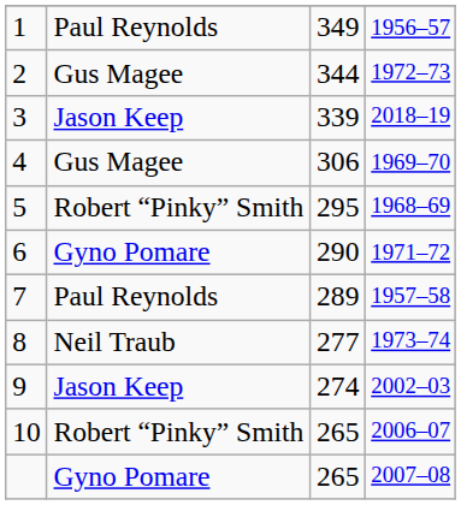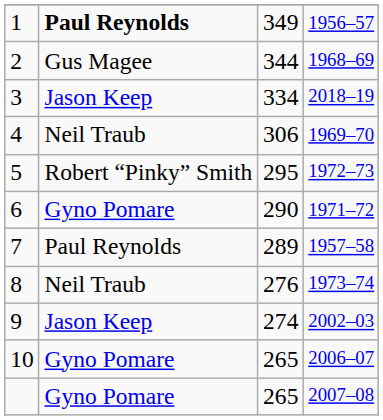 <table class="wikitable">
 <tr>
 </tr>
 <tr>
 <td>1</td>
-<td>Paul Reynolds</td>
+<td><strong>Paul Reynolds</strong></td>
 <td>349</td>
 <td style="font-size:80%;"><a href='#'>1956–57</a></td>
 </tr>
 <tr>
 <td>2</td>
 <td>Gus Magee</td>
 <td>344</td>
-<td style="font-size:80%;"><a href='#'>1972–73</a></td>
+<td style="font-size:80%;"><a href='#'>1968–69</a></td>
 </tr>
 <tr>
 <td>3</td>
 <td><a href='#'>Jason Keep</a></td>
-<td>339</td>
+<td>334</td>
 <td style="font-size:80%;"><a href='#'>2018–19</a></td>
 </tr>
 <tr>
 <td>4</td>
-<td>Gus Magee</td>
+<td>Neil Traub</td>
 <td>306</td>
 <td style="font-size:80%;"><a href='#'>1969–70</a></td>
 </tr>
 <tr>
 <td>5</td>
 <td>Robert “Pinky” Smith</td>
 <td>295</td>
-<td style="font-size:80%;"><a href='#'>1968–69</a></td>
+<td style="font-size:80%;"><a href='#'>1972–73</a></td>
 </tr>
 <tr>
 <td>6</td>
 <td><a href='#'>Gyno Pomare</a></td>
 <td>290</td>
 <td style="font-size:80%;"><a href='#'>1971–72</a></td>
 </tr>
 <tr>
 <td>7</td>
 <td>Paul Reynolds</td>
 <td>289</td>
 <td style="font-size:80%;"><a href='#'>1957–58</a></td>
 </tr>
 <tr>
 <td>8</td>
 <td>Neil Traub</td>
-<td>277</td>
+<td>276</td>
 <td style="font-size:80%;"><a href='#'>1973–74</a></td>
 </tr>
 <tr>
 <td>9</td>
 <td><a href='#'>Jason Keep</a></td>
 <td>274</td>
 <td style="font-size:80%;"><a href='#'>2002–03</a></td>
 </tr>
 <tr>
 <td>10</td>
-<td>Robert “Pinky” Smith</td>
+<td><a href='#'>Gyno Pomare</a></td>
 <td>265</td>
 <td style="font-size:80%;"><a href='#'>2006–07</a></td>
 </tr>
 <tr>
 <td></td>
 <td><a href='#'>Gyno Pomare</a></td>
 <td>265</td>
 <td style="font-size:80%;"><a href='#'>2007–08</a></td>
 </tr>
 </table>
